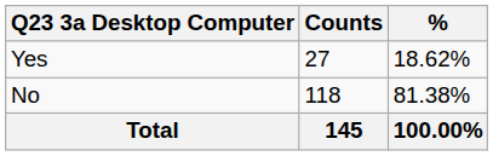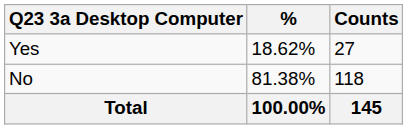 <table class="wikitable sortable">
 <tr>
 <th>Q23 3a Desktop Computer</th>
+<th>%</th>
 <th>Counts</th>
-<th>%</th>
 </tr>
 <tr>
 <td>Yes</td>
+<td>18.62%</td>
 <td>27</td>
-<td>18.62%</td>
 </tr>
 <tr>
 <td>No</td>
+<td>81.38%</td>
 <td>118</td>
-<td>81.38%</td>
 </tr>
 <tr>
 <th>Total</th>
+<th>100.00%</th>
 <th>145</th>
-<th>100.00%</th>
 </tr>
 </table>
